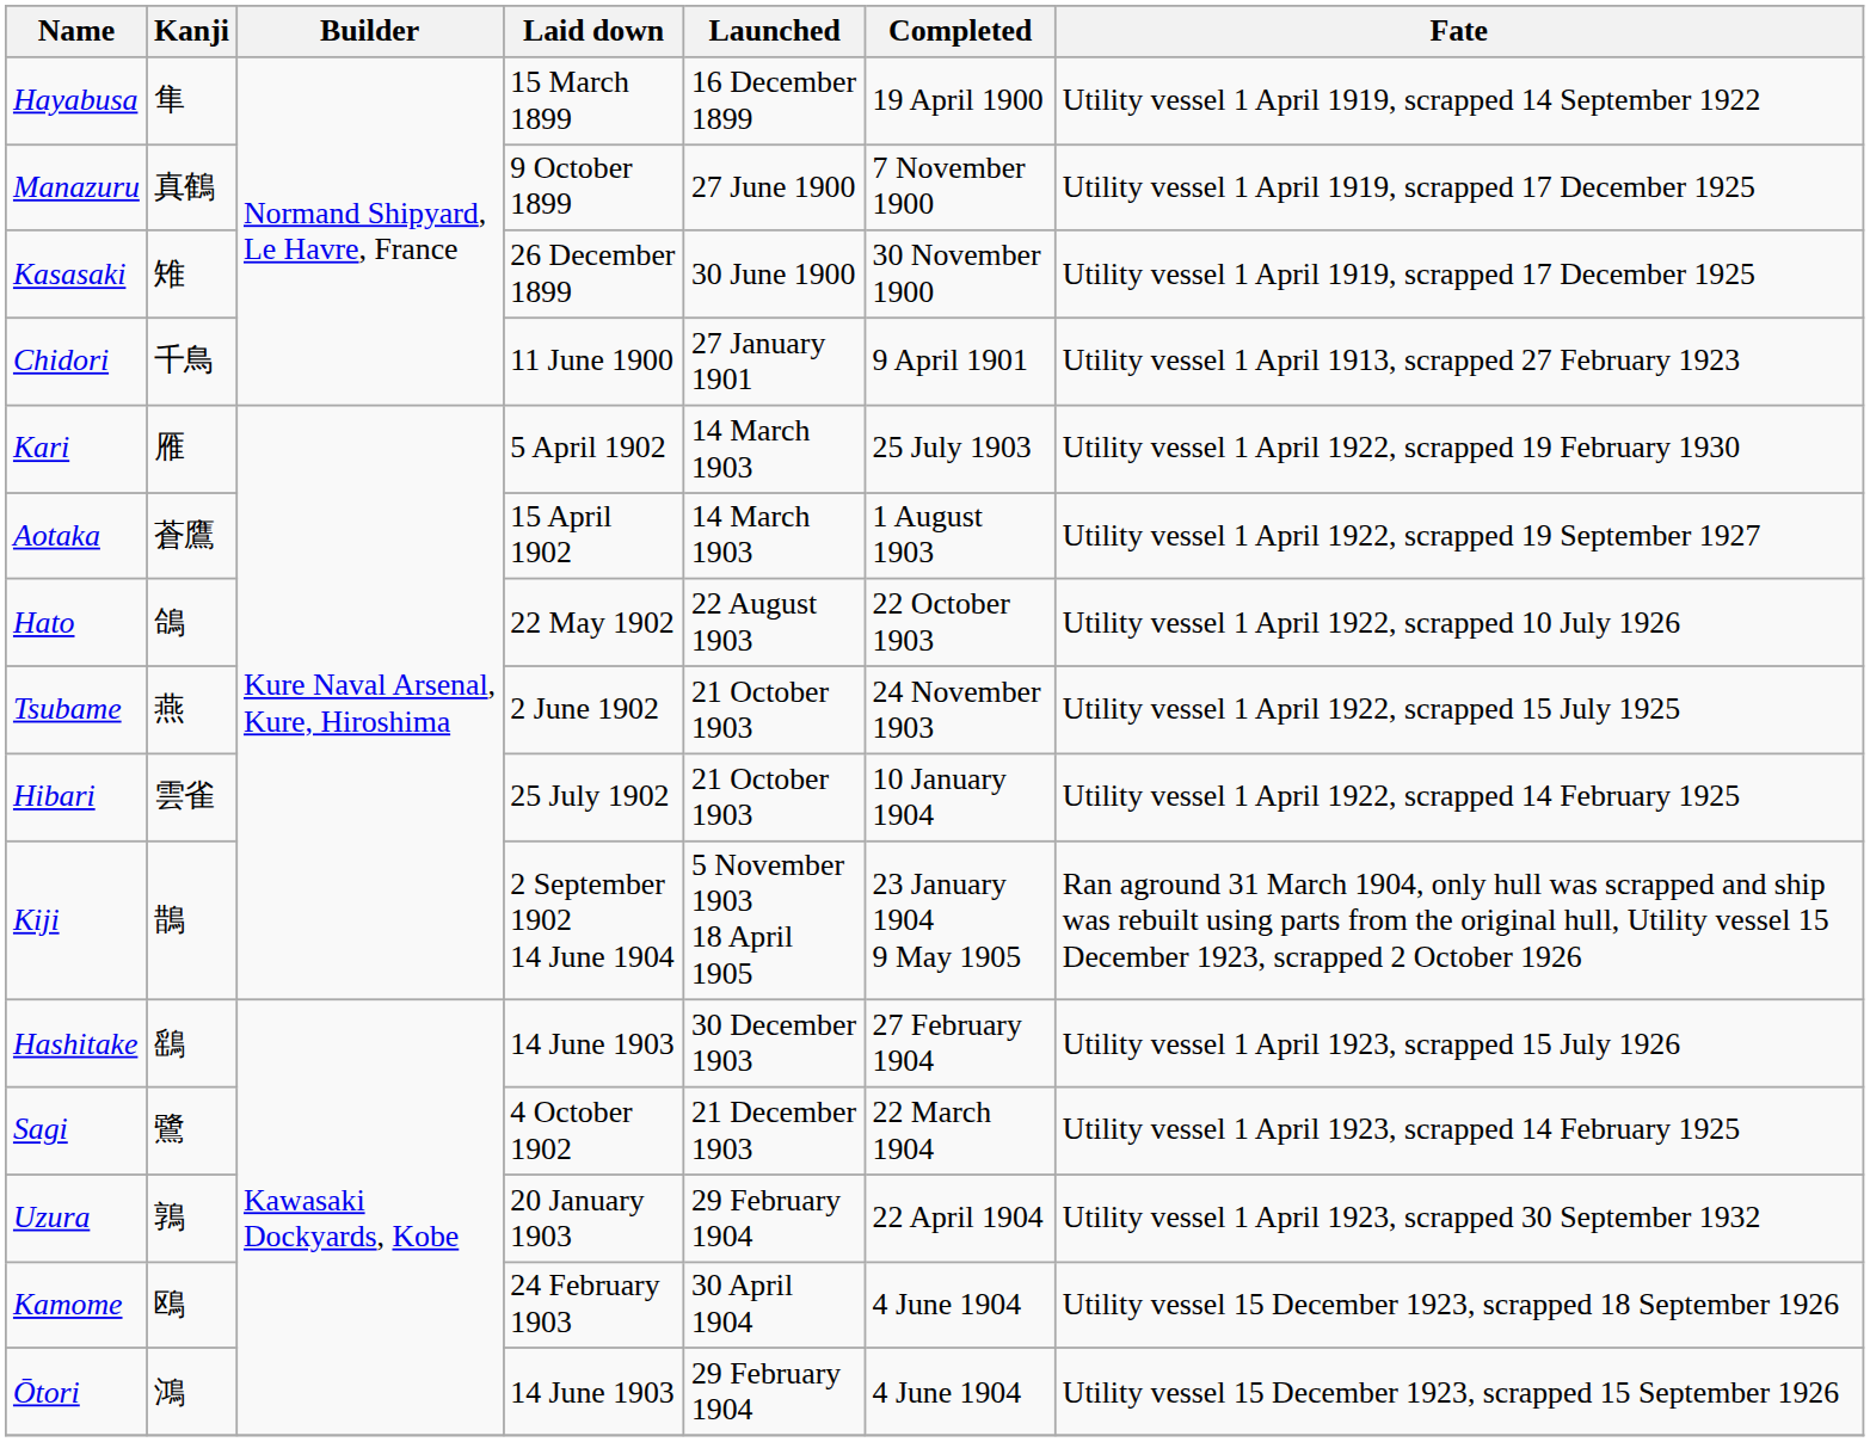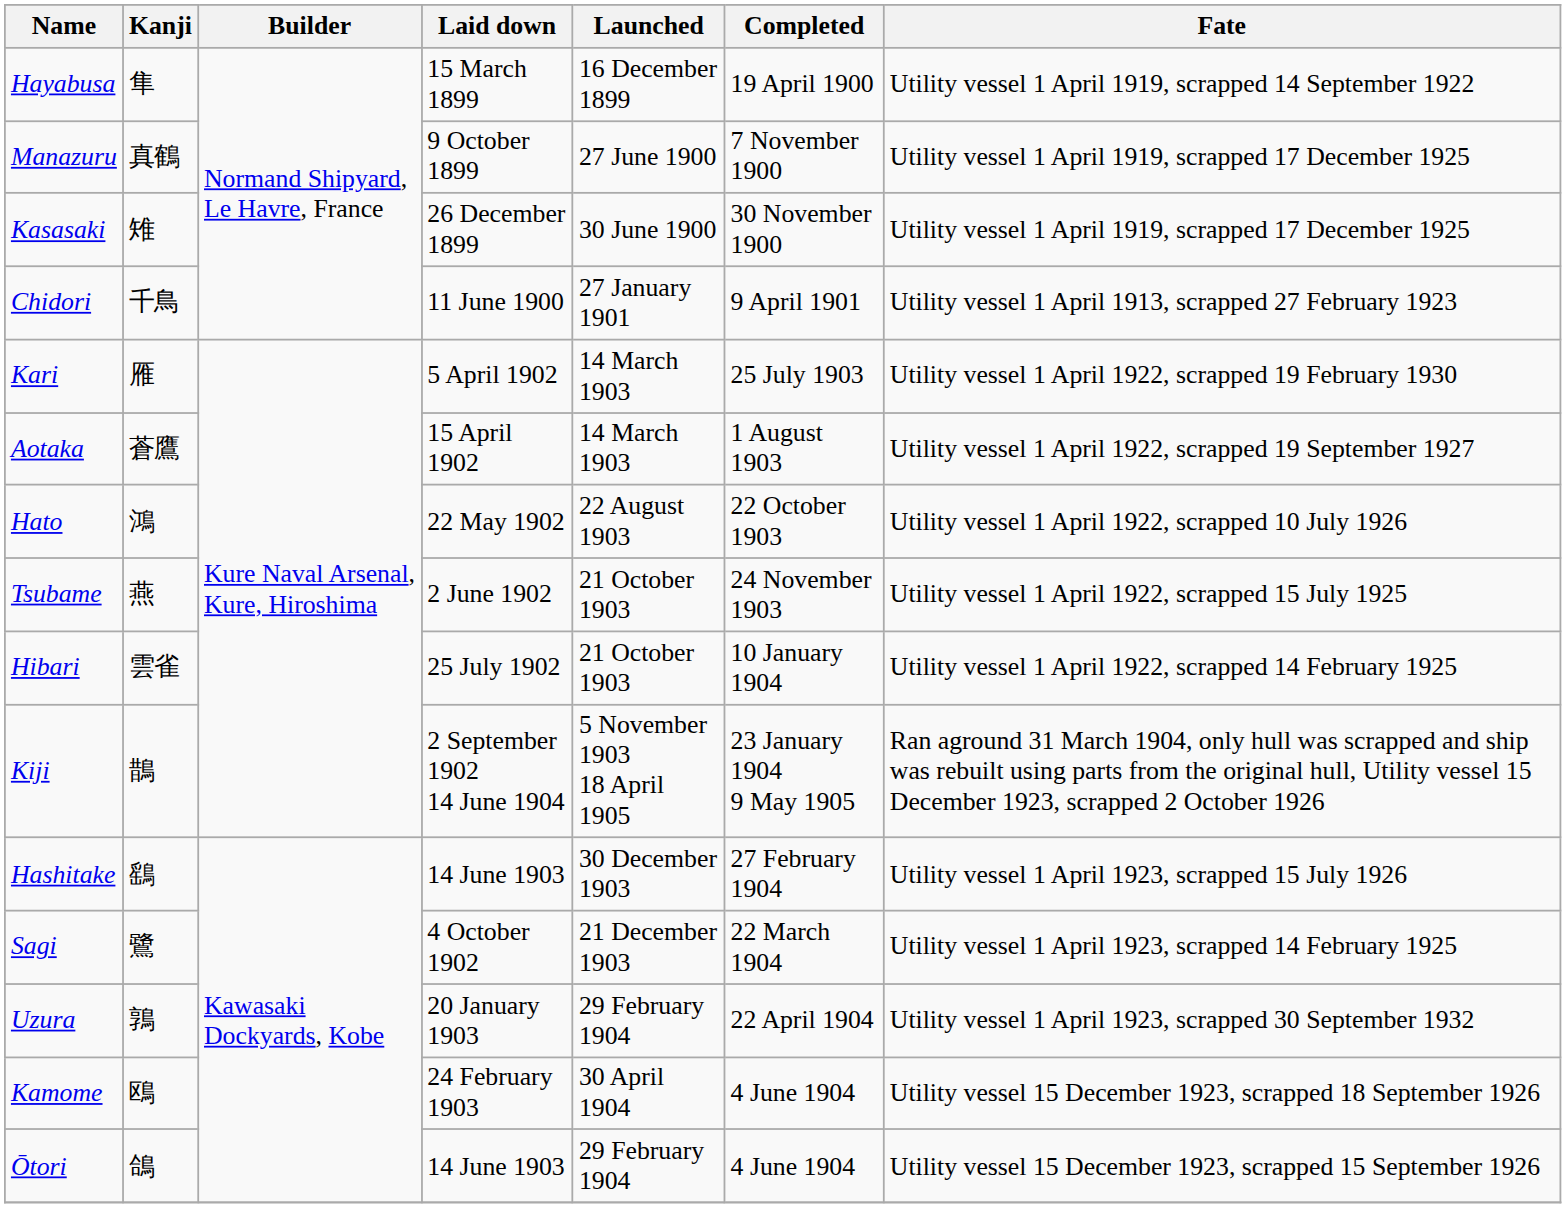 <table class="wikitable" style="font-size:90%;">
 <tr>
 <th>Name</th>
 <th>Kanji</th>
 <th>Builder</th>
 <th>Laid down</th>
 <th>Launched</th>
 <th>Completed</th>
 <th>Fate</th>
 </tr>
 <tr>
 <td><a href='#'><em>Hayabusa</em></a></td>
 <td>隼</td>
 <td rowspan=4><a href='#'>Normand Shipyard</a>, <a href='#'>Le Havre</a>, France</td>
 <td>15 March 1899</td>
 <td>16 December 1899</td>
 <td>19 April 1900</td>
 <td>Utility vessel 1 April 1919, scrapped 14 September 1922</td>
 </tr>
 <tr>
 <td><a href='#'><em>Manazuru</em></a></td>
 <td>真鶴</td>
 <td>9 October 1899</td>
 <td>27 June 1900</td>
 <td>7 November 1900</td>
 <td>Utility vessel 1 April 1919, scrapped 17 December 1925</td>
 </tr>
 <tr>
 <td><a href='#'><em>Kasasaki</em></a></td>
 <td>雉</td>
 <td>26 December 1899</td>
 <td>30 June 1900</td>
 <td>30 November 1900</td>
 <td>Utility vessel 1 April 1919, scrapped 17 December 1925</td>
 </tr>
 <tr>
 <td><a href='#'><em>Chidori</em></a></td>
 <td>千鳥</td>
 <td>11 June 1900</td>
 <td>27 January 1901</td>
 <td>9 April 1901</td>
 <td>Utility vessel 1 April 1913, scrapped 27 February 1923</td>
 </tr>
 <tr>
 <td><a href='#'><em>Kari</em></a></td>
 <td>雁</td>
 <td rowspan=6><a href='#'>Kure Naval Arsenal</a>, <a href='#'>Kure, Hiroshima</a></td>
 <td>5 April 1902</td>
 <td>14 March 1903</td>
 <td>25 July 1903</td>
 <td>Utility vessel 1 April 1922, scrapped 19 February 1930</td>
 </tr>
 <tr>
 <td><a href='#'><em>Aotaka</em></a></td>
 <td>蒼鷹</td>
 <td>15 April 1902</td>
 <td>14 March 1903</td>
 <td>1 August 1903</td>
 <td>Utility vessel 1 April 1922, scrapped 19 September 1927</td>
 </tr>
 <tr>
 <td><a href='#'><em>Hato</em></a></td>
-<td>鴿</td>
+<td>鴻</td>
 <td>22 May 1902</td>
 <td>22 August 1903</td>
 <td>22 October 1903</td>
 <td>Utility vessel 1 April 1922, scrapped 10 July 1926</td>
 </tr>
 <tr>
 <td><a href='#'><em>Tsubame</em></a></td>
 <td>燕</td>
 <td>2 June 1902</td>
 <td>21 October 1903</td>
 <td>24 November 1903</td>
 <td>Utility vessel 1 April 1922, scrapped 15 July 1925</td>
 </tr>
 <tr>
 <td><a href='#'><em>Hibari</em></a></td>
 <td>雲雀</td>
 <td>25 July 1902</td>
 <td>21 October 1903</td>
 <td>10 January 1904</td>
 <td>Utility vessel 1 April 1922, scrapped 14 February 1925</td>
 </tr>
 <tr>
 <td><a href='#'><em>Kiji</em></a></td>
 <td>鵲</td>
 <td>2 September 1902<br>14 June 1904</td>
 <td>5 November 1903<br>18 April 1905</td>
 <td>23 January 1904<br>9 May 1905</td>
 <td>Ran aground 31 March 1904, only hull was scrapped and ship was rebuilt using parts from the original hull, Utility vessel 15 December 1923, scrapped 2 October 1926</td>
 </tr>
 <tr>
 <td><a href='#'><em>Hashitake</em></a></td>
 <td>鷂</td>
 <td rowspan=5><a href='#'>Kawasaki Dockyards</a>, <a href='#'>Kobe</a></td>
 <td>14 June 1903</td>
 <td>30 December 1903</td>
 <td>27 February 1904</td>
 <td>Utility vessel 1 April 1923, scrapped 15 July 1926</td>
 </tr>
 <tr>
 <td><a href='#'><em>Sagi</em></a></td>
 <td>鷺</td>
 <td>4 October 1902</td>
 <td>21 December 1903</td>
 <td>22 March 1904</td>
 <td>Utility vessel 1 April 1923, scrapped 14 February 1925</td>
 </tr>
 <tr>
 <td><a href='#'><em>Uzura</em></a></td>
 <td>鶉</td>
 <td>20 January 1903</td>
 <td>29 February 1904</td>
 <td>22 April 1904</td>
 <td>Utility vessel 1 April 1923, scrapped 30 September 1932</td>
 </tr>
 <tr>
 <td><a href='#'><em>Kamome</em></a></td>
 <td>鴎</td>
 <td>24 February 1903</td>
 <td>30 April 1904</td>
 <td>4 June 1904</td>
 <td>Utility vessel 15 December 1923, scrapped 18 September 1926</td>
 </tr>
 <tr>
 <td><a href='#'><em>Ōtori</em></a></td>
-<td>鴻</td>
+<td>鴿</td>
 <td>14 June 1903</td>
 <td>29 February 1904</td>
 <td>4 June 1904</td>
 <td>Utility vessel 15 December 1923, scrapped 15 September 1926</td>
 </tr>
 <tr>
 </tr>
 </table>
